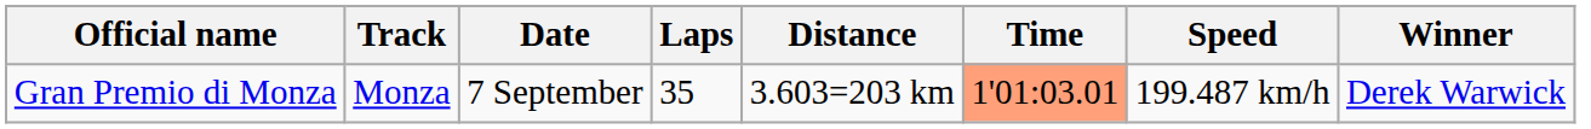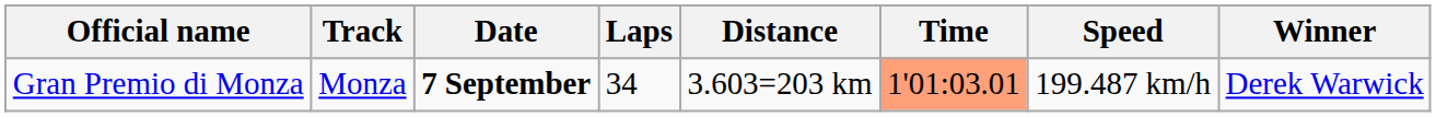 <table class="wikitable" style="font-size:90%">
 <tr>
 <th>Official name</th>
 <th>Track</th>
 <th>Date</th>
 <th>Laps</th>
 <th>Distance</th>
 <th>Time</th>
 <th>Speed</th>
 <th>Winner</th>
 </tr>
 <tr>
 <td><a href='#'>Gran Premio di Monza</a></td>
 <td> <a href='#'>Monza</a></td>
-<td>7 September</td>
-<td>35</td>
+<td><strong>7 September</strong></td>
+<td>34</td>
 <td>3.603=203 km</td>
 <td style="background: lightsalmon;">1'01:03.01</td>
 <td>199.487 km/h</td>
 <td> <a href='#'>Derek Warwick</a></td>
 </tr>
 </table>
